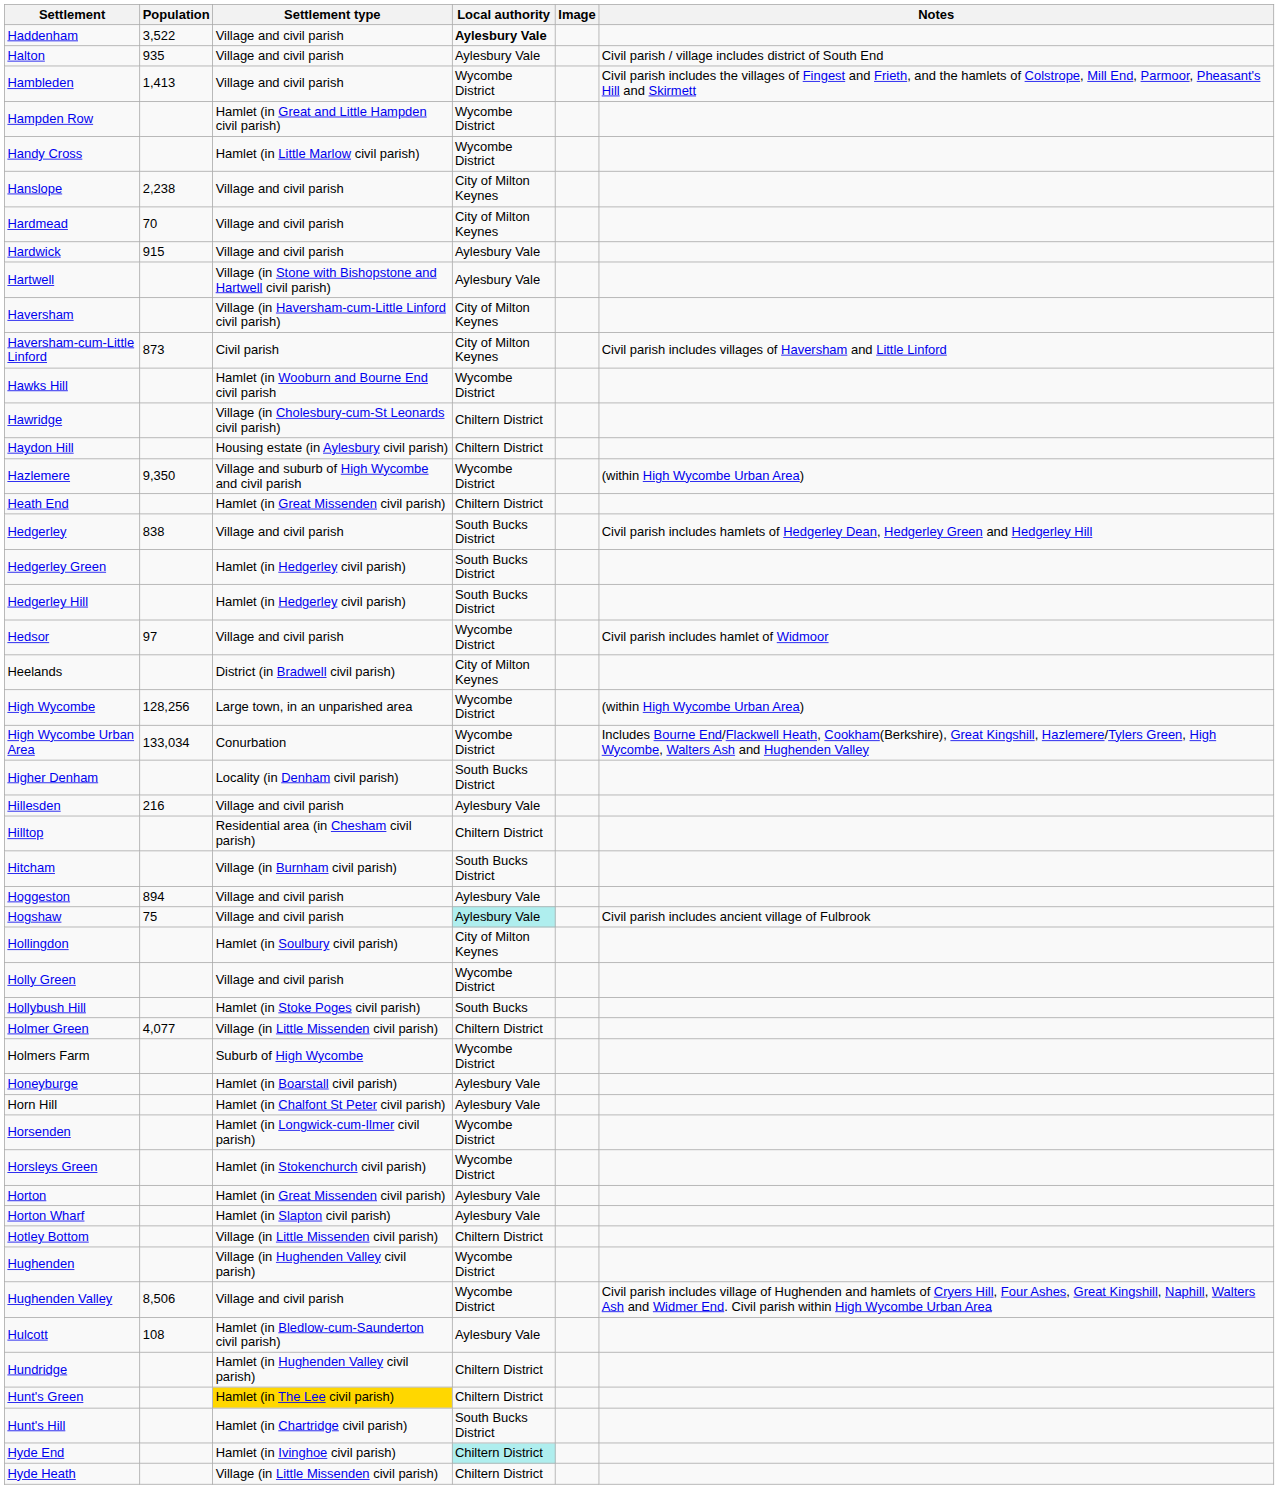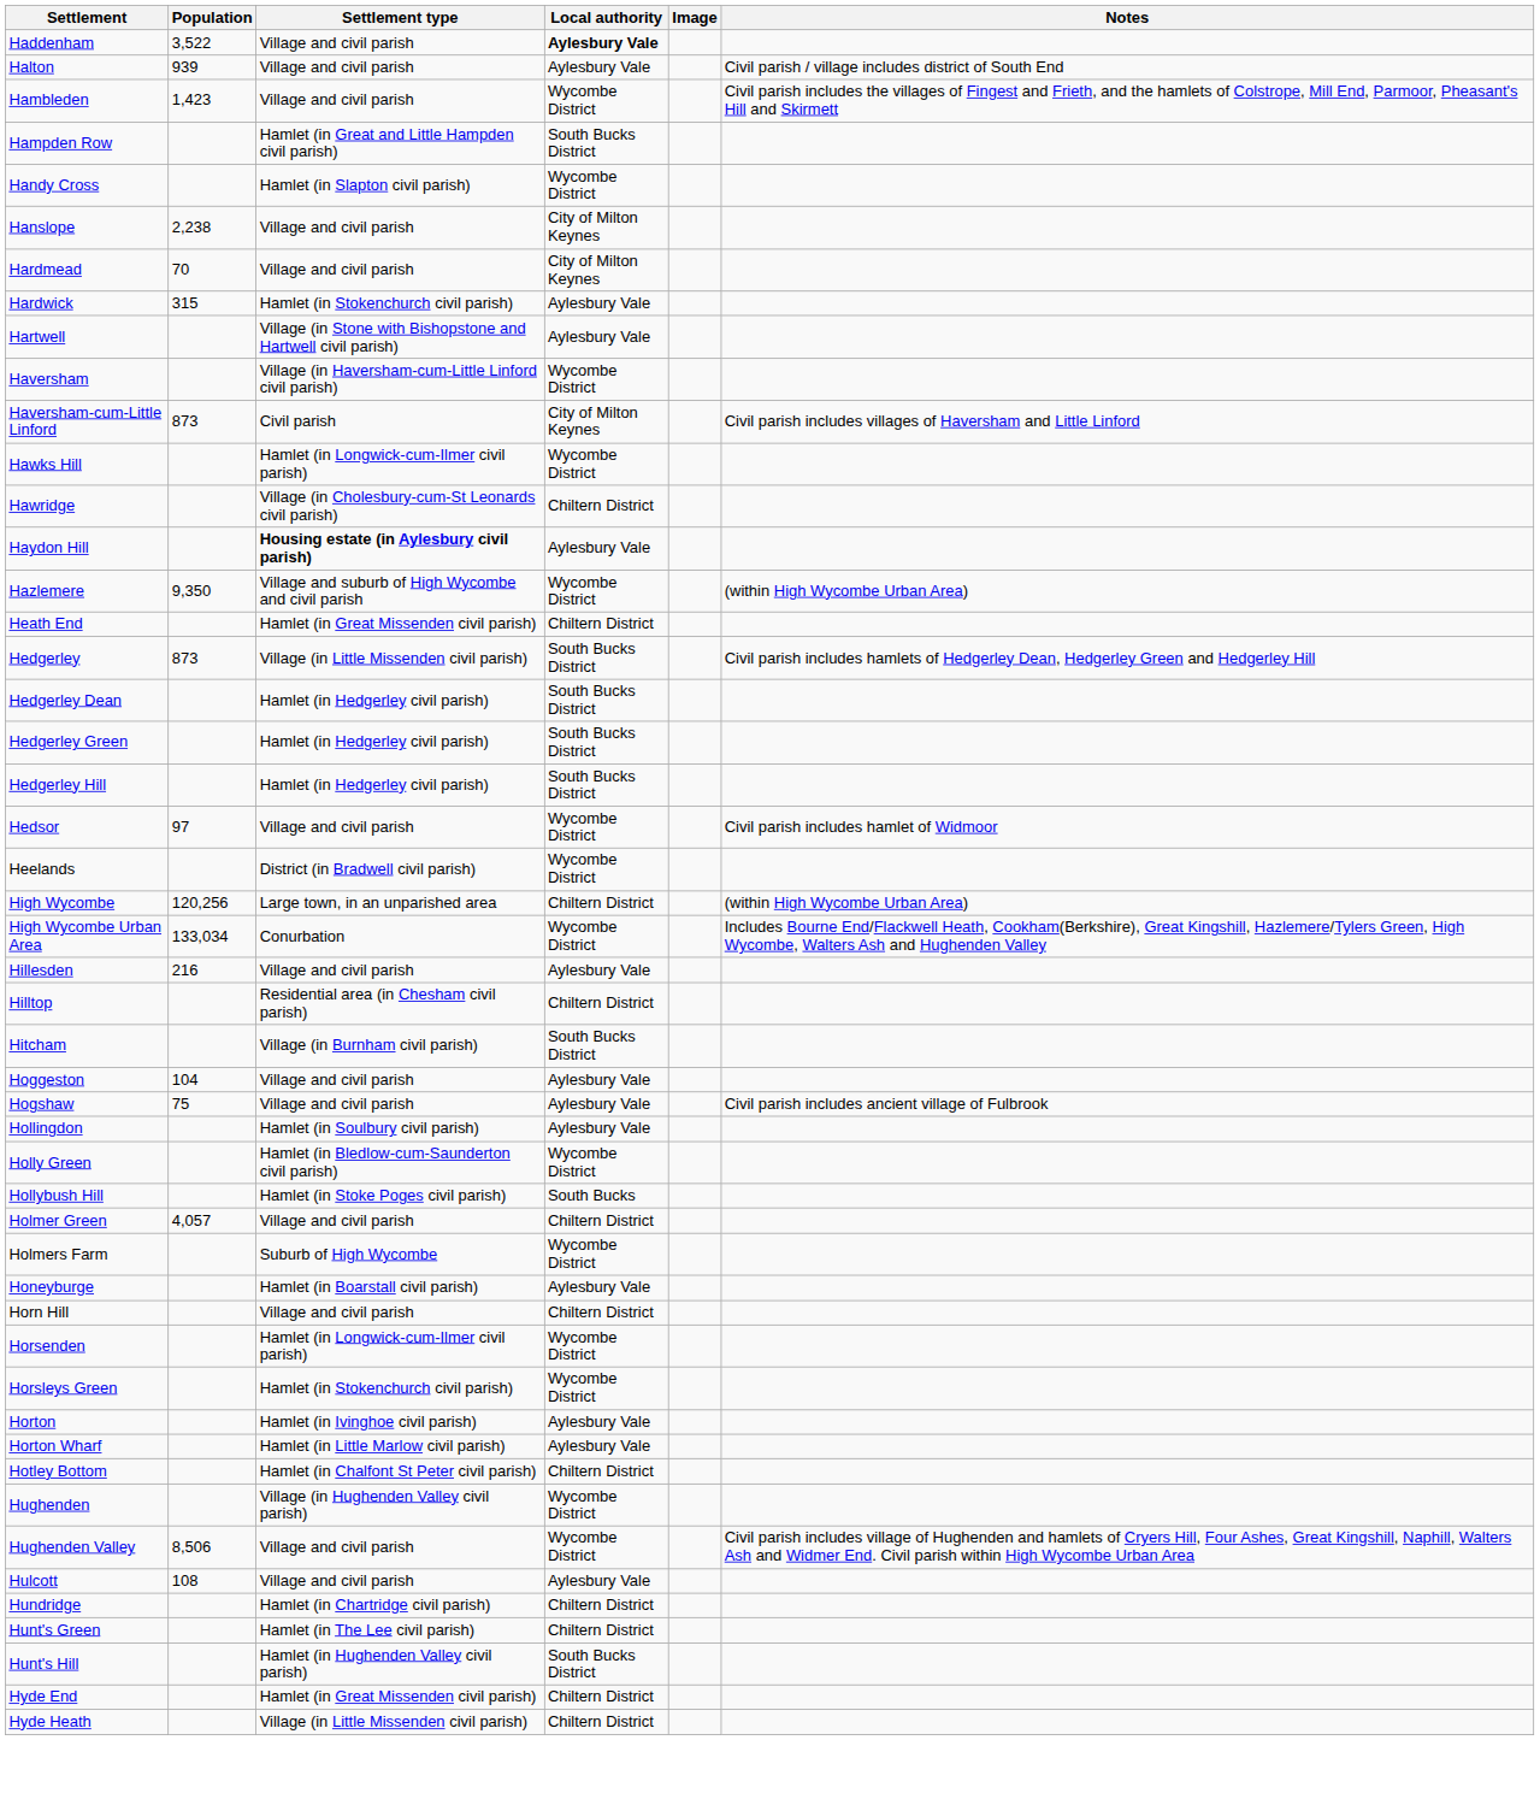 <table class="wikitable sortable">
 <tr>
 <th style="font-weight: bold;">Settlement</th>
 <th style="font-weight: bold;">Population</th>
 <th style="font-weight: bold;">Settlement type</th>
 <th style="font-weight: bold;">Local authority</th>
 <th style="font-weight: bold;">Image</th>
 <th style="font-weight: bold;">Notes</th>
 </tr>
 <tr>
 <td><a href='#'>Haddenham</a></td>
 <td>3,522</td>
 <td>Village and civil parish</td>
 <td><strong>Aylesbury Vale</strong></td>
 <td></td>
 <td></td>
 </tr>
 <tr>
 <td><a href='#'>Halton</a></td>
-<td>935</td>
+<td>939</td>
 <td>Village and civil parish</td>
 <td>Aylesbury Vale</td>
 <td></td>
 <td>Civil parish / village includes district of South End</td>
 </tr>
 <tr>
 <td><a href='#'>Hambleden</a></td>
-<td>1,413</td>
+<td>1,423</td>
 <td>Village and civil parish</td>
 <td>Wycombe District</td>
 <td></td>
 <td>Civil parish includes the villages of <a href='#'>Fingest</a> and <a href='#'>Frieth</a>, and the hamlets of <a href='#'>Colstrope</a>, <a href='#'>Mill End</a>, <a href='#'>Parmoor</a>, <a href='#'>Pheasant's Hill</a> and <a href='#'>Skirmett</a></td>
 </tr>
 <tr>
 <td><a href='#'>Hampden Row</a></td>
 <td></td>
 <td>Hamlet (in <a href='#'>Great and Little Hampden</a> civil parish)</td>
-<td>Wycombe District</td>
+<td>South Bucks District</td>
 <td></td>
 <td></td>
 </tr>
 <tr>
 <td><a href='#'>Handy Cross</a></td>
 <td></td>
-<td>Hamlet (in <a href='#'>Little Marlow</a> civil parish)</td>
+<td>Hamlet (in <a href='#'>Slapton</a> civil parish)</td>
 <td>Wycombe District</td>
 <td></td>
 <td></td>
 </tr>
 <tr>
 <td><a href='#'>Hanslope</a></td>
 <td>2,238</td>
 <td>Village and civil parish</td>
 <td>City of Milton Keynes</td>
 <td></td>
 <td></td>
 </tr>
 <tr>
 <td><a href='#'>Hardmead</a></td>
 <td>70</td>
 <td>Village and civil parish</td>
 <td>City of Milton Keynes</td>
 <td></td>
 <td></td>
 </tr>
 <tr>
 <td><a href='#'>Hardwick</a></td>
-<td>915</td>
-<td>Village and civil parish</td>
+<td>315</td>
+<td>Hamlet (in <a href='#'>Stokenchurch</a> civil parish)</td>
 <td>Aylesbury Vale</td>
 <td></td>
 <td></td>
 </tr>
 <tr>
 <td><a href='#'>Hartwell</a></td>
 <td></td>
 <td>Village (in <a href='#'>Stone with Bishopstone and Hartwell</a> civil parish)</td>
 <td>Aylesbury Vale</td>
 <td></td>
 <td></td>
 </tr>
 <tr>
 <td><a href='#'>Haversham</a></td>
 <td></td>
 <td>Village (in <a href='#'>Haversham-cum-Little Linford</a> civil parish)</td>
-<td>City of Milton Keynes</td>
+<td>Wycombe District</td>
 <td></td>
 <td></td>
 </tr>
 <tr>
 <td><a href='#'>Haversham-cum-Little Linford</a></td>
 <td>873</td>
 <td>Civil parish</td>
 <td>City of Milton Keynes</td>
 <td></td>
 <td>Civil parish includes villages of <a href='#'>Haversham</a> and <a href='#'>Little Linford</a></td>
 </tr>
 <tr>
 <td><a href='#'>Hawks Hill</a></td>
 <td></td>
-<td>Hamlet (in <a href='#'>Wooburn and Bourne End</a> civil parish</td>
+<td>Hamlet (in <a href='#'>Longwick-cum-Ilmer</a> civil parish)</td>
 <td>Wycombe District</td>
 <td></td>
 <td></td>
 </tr>
 <tr>
 <td><a href='#'>Hawridge</a></td>
 <td></td>
 <td>Village (in <a href='#'>Cholesbury-cum-St Leonards</a> civil parish)</td>
 <td>Chiltern District</td>
 <td></td>
 <td></td>
 </tr>
 <tr>
 <td><a href='#'>Haydon Hill</a></td>
 <td></td>
-<td>Housing estate (in <a href='#'>Aylesbury</a> civil parish)</td>
-<td>Chiltern District</td>
+<td><strong>Housing estate (in <a href='#'>Aylesbury</a> civil parish)</strong></td>
+<td>Aylesbury Vale</td>
 <td></td>
 <td></td>
 </tr>
 <tr>
 <td><a href='#'>Hazlemere</a></td>
 <td>9,350</td>
 <td>Village and suburb of <a href='#'>High Wycombe</a> and civil parish</td>
 <td>Wycombe District</td>
 <td></td>
 <td>(within <a href='#'>High Wycombe Urban Area</a>)</td>
 </tr>
 <tr>
 <td><a href='#'>Heath End</a></td>
 <td></td>
 <td>Hamlet (in <a href='#'>Great Missenden</a> civil parish)</td>
 <td>Chiltern District</td>
 <td></td>
 <td></td>
 </tr>
 <tr>
 <td><a href='#'>Hedgerley</a></td>
-<td>838</td>
-<td>Village and civil parish</td>
+<td>873</td>
+<td>Village (in <a href='#'>Little Missenden</a> civil parish)</td>
 <td>South Bucks District</td>
 <td></td>
 <td>Civil parish includes hamlets of <a href='#'>Hedgerley Dean</a>, <a href='#'>Hedgerley Green</a> and <a href='#'>Hedgerley Hill</a></td>
+</tr>
+<tr>
+<td><a href='#'>Hedgerley Dean</a></td>
+<td></td>
+<td>Hamlet (in <a href='#'>Hedgerley</a> civil parish)</td>
+<td>South Bucks District</td>
+<td></td>
+<td></td>
 </tr>
 <tr>
 <td><a href='#'>Hedgerley Green</a></td>
 <td></td>
 <td>Hamlet (in <a href='#'>Hedgerley</a> civil parish)</td>
 <td>South Bucks District</td>
 <td></td>
 <td></td>
 </tr>
 <tr>
 <td><a href='#'>Hedgerley Hill</a></td>
 <td></td>
 <td>Hamlet (in <a href='#'>Hedgerley</a> civil parish)</td>
 <td>South Bucks District</td>
 <td></td>
 <td></td>
 </tr>
 <tr>
 <td><a href='#'>Hedsor</a></td>
 <td>97</td>
 <td>Village and civil parish</td>
 <td>Wycombe District</td>
 <td></td>
 <td>Civil parish includes hamlet of <a href='#'>Widmoor</a></td>
 </tr>
 <tr>
 <td>Heelands</td>
 <td></td>
 <td>District (in <a href='#'>Bradwell</a> civil parish)</td>
-<td>City of Milton Keynes</td>
+<td>Wycombe District</td>
 <td></td>
 <td></td>
 </tr>
 <tr>
 <td><a href='#'>High Wycombe</a></td>
-<td>128,256</td>
+<td>120,256</td>
 <td>Large town, in an unparished area</td>
-<td>Wycombe District</td>
+<td>Chiltern District</td>
 <td></td>
 <td>(within <a href='#'>High Wycombe Urban Area</a>)</td>
 </tr>
 <tr>
 <td><a href='#'>High Wycombe Urban Area</a></td>
 <td>133,034</td>
 <td>Conurbation</td>
 <td>Wycombe District</td>
 <td></td>
 <td>Includes <a href='#'>Bourne End</a>/<a href='#'>Flackwell Heath</a>, <a href='#'>Cookham</a>(Berkshire), <a href='#'>Great Kingshill</a>, <a href='#'>Hazlemere</a>/<a href='#'>Tylers Green</a>, <a href='#'>High Wycombe</a>, <a href='#'>Walters Ash</a> and <a href='#'>Hughenden Valley</a></td>
-</tr>
-<tr>
-<td><a href='#'>Higher Denham</a></td>
-<td></td>
-<td>Locality (in <a href='#'>Denham</a> civil parish)</td>
-<td>South Bucks District</td>
-<td></td>
-<td></td>
 </tr>
 <tr>
 <td><a href='#'>Hillesden</a></td>
 <td>216</td>
 <td>Village and civil parish</td>
 <td>Aylesbury Vale</td>
 <td></td>
 <td></td>
 </tr>
 <tr>
 <td><a href='#'>Hilltop</a></td>
 <td></td>
 <td>Residential area (in <a href='#'>Chesham</a> civil parish)</td>
 <td>Chiltern District</td>
 <td></td>
 <td></td>
 </tr>
 <tr>
 <td><a href='#'>Hitcham</a></td>
 <td></td>
 <td>Village (in <a href='#'>Burnham</a> civil parish)</td>
 <td>South Bucks District</td>
 <td></td>
 <td></td>
 </tr>
 <tr>
 <td><a href='#'>Hoggeston</a></td>
-<td>894</td>
+<td>104</td>
 <td>Village and civil parish</td>
 <td>Aylesbury Vale</td>
 <td></td>
 <td></td>
 </tr>
 <tr>
 <td><a href='#'>Hogshaw</a></td>
 <td>75</td>
 <td>Village and civil parish</td>
-<td style="background: paleturquoise;">Aylesbury Vale</td>
+<td>Aylesbury Vale</td>
 <td></td>
 <td>Civil parish includes ancient village of Fulbrook</td>
 </tr>
 <tr>
 <td><a href='#'>Hollingdon</a></td>
 <td></td>
 <td>Hamlet (in <a href='#'>Soulbury</a> civil parish)</td>
-<td>City of Milton Keynes</td>
+<td>Aylesbury Vale</td>
 <td></td>
 <td></td>
 </tr>
 <tr>
 <td><a href='#'>Holly Green</a></td>
 <td></td>
-<td>Village and civil parish</td>
+<td>Hamlet (in <a href='#'>Bledlow-cum-Saunderton</a> civil parish)</td>
 <td>Wycombe District</td>
 <td></td>
 <td></td>
 </tr>
 <tr>
 <td><a href='#'>Hollybush Hill</a></td>
 <td></td>
 <td>Hamlet (in <a href='#'>Stoke Poges</a> civil parish)</td>
 <td>South Bucks</td>
 <td></td>
 <td></td>
 </tr>
 <tr>
 <td><a href='#'>Holmer Green</a></td>
-<td>4,077</td>
-<td>Village (in <a href='#'>Little Missenden</a> civil parish)</td>
+<td>4,057</td>
+<td>Village and civil parish</td>
 <td>Chiltern District</td>
 <td></td>
 <td></td>
 </tr>
 <tr>
 <td>Holmers Farm</td>
 <td></td>
 <td>Suburb of <a href='#'>High Wycombe</a></td>
 <td>Wycombe District</td>
 <td></td>
 <td></td>
 </tr>
 <tr>
 <td><a href='#'>Honeyburge</a></td>
 <td></td>
 <td>Hamlet (in <a href='#'>Boarstall</a> civil parish)</td>
 <td>Aylesbury Vale</td>
 <td></td>
 <td></td>
 </tr>
 <tr>
 <td>Horn Hill</td>
 <td></td>
-<td>Hamlet (in <a href='#'>Chalfont St Peter</a> civil parish)</td>
-<td>Aylesbury Vale</td>
+<td>Village and civil parish</td>
+<td>Chiltern District</td>
 <td></td>
 <td></td>
 </tr>
 <tr>
 <td><a href='#'>Horsenden</a></td>
 <td></td>
 <td>Hamlet (in <a href='#'>Longwick-cum-Ilmer</a> civil parish)</td>
 <td>Wycombe District</td>
 <td></td>
 <td></td>
 </tr>
 <tr>
 <td><a href='#'>Horsleys Green</a></td>
 <td></td>
 <td>Hamlet (in <a href='#'>Stokenchurch</a> civil parish)</td>
 <td>Wycombe District</td>
 <td></td>
 <td></td>
 </tr>
 <tr>
 <td><a href='#'>Horton</a></td>
 <td></td>
-<td>Hamlet (in <a href='#'>Great Missenden</a> civil parish)</td>
+<td>Hamlet (in <a href='#'>Ivinghoe</a> civil parish)</td>
 <td>Aylesbury Vale</td>
 <td></td>
 <td></td>
 </tr>
 <tr>
 <td><a href='#'>Horton Wharf</a></td>
 <td></td>
-<td>Hamlet (in <a href='#'>Slapton</a> civil parish)</td>
+<td>Hamlet (in <a href='#'>Little Marlow</a> civil parish)</td>
 <td>Aylesbury Vale</td>
 <td></td>
 <td></td>
 </tr>
 <tr>
 <td><a href='#'>Hotley Bottom</a></td>
 <td></td>
-<td>Village (in <a href='#'>Little Missenden</a> civil parish)</td>
+<td>Hamlet (in <a href='#'>Chalfont St Peter</a> civil parish)</td>
 <td>Chiltern District</td>
 <td></td>
 <td></td>
 </tr>
 <tr>
 <td><a href='#'>Hughenden</a></td>
 <td></td>
 <td>Village (in <a href='#'>Hughenden Valley</a> civil parish)</td>
 <td>Wycombe District</td>
 <td></td>
 <td></td>
 </tr>
 <tr>
 <td><a href='#'>Hughenden Valley</a></td>
 <td>8,506</td>
 <td>Village and civil parish</td>
 <td>Wycombe District</td>
 <td></td>
 <td>Civil parish includes village of Hughenden and hamlets of <a href='#'>Cryers Hill</a>, <a href='#'>Four Ashes</a>, <a href='#'>Great Kingshill</a>, <a href='#'>Naphill</a>, <a href='#'>Walters Ash</a> and <a href='#'>Widmer End</a>. Civil parish within <a href='#'>High Wycombe Urban Area</a></td>
 </tr>
 <tr>
 <td><a href='#'>Hulcott</a></td>
 <td>108</td>
-<td>Hamlet (in <a href='#'>Bledlow-cum-Saunderton</a> civil parish)</td>
+<td>Village and civil parish</td>
 <td>Aylesbury Vale</td>
 <td></td>
 <td></td>
 </tr>
 <tr>
 <td><a href='#'>Hundridge</a></td>
 <td></td>
-<td>Hamlet (in <a href='#'>Hughenden Valley</a> civil parish)</td>
+<td>Hamlet (in <a href='#'>Chartridge</a> civil parish)</td>
 <td>Chiltern District</td>
 <td></td>
 <td></td>
 </tr>
 <tr>
 <td><a href='#'>Hunt's Green</a></td>
 <td></td>
-<td style="background: gold;">Hamlet (in <a href='#'>The Lee</a> civil parish)</td>
+<td>Hamlet (in <a href='#'>The Lee</a> civil parish)</td>
 <td>Chiltern District</td>
 <td></td>
 <td></td>
 </tr>
 <tr>
 <td><a href='#'>Hunt's Hill</a></td>
 <td></td>
-<td>Hamlet (in <a href='#'>Chartridge</a> civil parish)</td>
+<td>Hamlet (in <a href='#'>Hughenden Valley</a> civil parish)</td>
 <td>South Bucks District</td>
 <td></td>
 <td></td>
 </tr>
 <tr>
 <td><a href='#'>Hyde End</a></td>
 <td></td>
-<td>Hamlet (in <a href='#'>Ivinghoe</a> civil parish)</td>
-<td style="background: paleturquoise;">Chiltern District</td>
+<td>Hamlet (in <a href='#'>Great Missenden</a> civil parish)</td>
+<td>Chiltern District</td>
 <td></td>
 <td></td>
 </tr>
 <tr>
 <td><a href='#'>Hyde Heath</a></td>
 <td></td>
 <td>Village (in <a href='#'>Little Missenden</a> civil parish)</td>
 <td>Chiltern District</td>
 <td></td>
 <td></td>
 </tr>
 </table>
